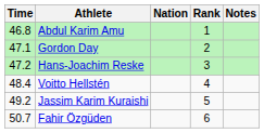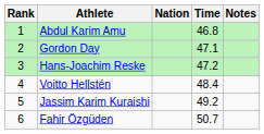 <table class="wikitable sortable" style="text-align:center">
 <tr>
-<th>Time</th>
+<th>Rank</th>
 <th>Athlete</th>
 <th>Nation</th>
-<th>Rank</th>
+<th>Time</th>
 <th>Notes</th>
 </tr>
 <tr bgcolor=bbf3bb>
-<td>46.8</td>
+<td>1</td>
 <td align=left><a href='#'>Abdul Karim Amu</a></td>
 <td align=left></td>
-<td>1</td>
+<td>46.8</td>
 <td></td>
 </tr>
 <tr align=center bgcolor=bbf3bb>
-<td>47.1</td>
+<td>2</td>
 <td align=left><a href='#'>Gordon Day</a></td>
 <td align=left></td>
-<td>2</td>
+<td>47.1</td>
 <td></td>
 </tr>
 <tr align=center bgcolor=bbf3bb>
-<td>47.2</td>
+<td>3</td>
 <td align=left><a href='#'>Hans-Joachim Reske</a></td>
 <td align=left></td>
-<td>3</td>
+<td>47.2</td>
 <td></td>
 </tr>
 <tr align=center>
-<td>48.4</td>
+<td>4</td>
 <td align=left><a href='#'>Voitto Hellstén</a></td>
 <td align=left></td>
-<td>4</td>
+<td>48.4</td>
 <td></td>
 </tr>
 <tr align=center>
-<td>49.2</td>
+<td>5</td>
 <td align=left><a href='#'>Jassim Karim Kuraishi</a></td>
 <td align=left></td>
-<td>5</td>
+<td>49.2</td>
 <td></td>
 </tr>
 <tr align=center>
-<td>50.7</td>
+<td>6</td>
 <td align=left><a href='#'>Fahir Özgüden</a></td>
 <td align=left></td>
-<td>6</td>
+<td>50.7</td>
 <td></td>
 </tr>
 </table>
